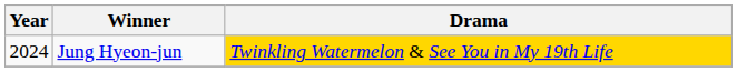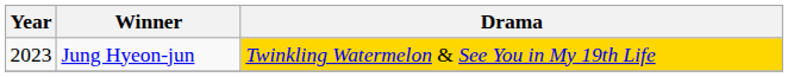 <table class="wikitable" style="width:600px">
 <tr>
 <th width="10">Year</th>
 <th>Winner</th>
 <th>Drama</th>
 </tr>
 <tr>
-<td>2024</td>
+<td>2023</td>
 <td><a href='#'>Jung Hyeon-jun</a></td>
 <td style="background: gold;"><em><a href='#'>Twinkling Watermelon</a></em> & <em><a href='#'>See You in My 19th Life</a></em></td>
 </tr>
 <tr>
 </tr>
 </table>
